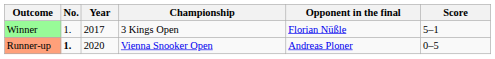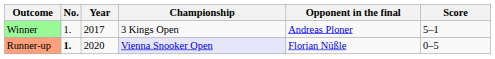 <table class="sortable wikitable">
 <tr>
 <th width="80">Outcome</th>
 <th width="20">No.</th>
 <th width="50">Year</th>
 <th width="250">Championship</th>
 <th width="200">Opponent in the final</th>
 <th width="100">Score</th>
 </tr>
 <tr>
 <td style="background:#98fb98;">Winner</td>
 <td>1.</td>
 <td>2017</td>
 <td>3 Kings Open</td>
-<td> <a href='#'>Florian Nüßle</a></td>
+<td> <a href='#'>Andreas Ploner</a></td>
 <td>5–1</td>
 </tr>
 <tr>
 <td style="background:#ffa07a;">Runner-up</td>
 <td><strong>1.</strong></td>
 <td>2020</td>
-<td><a href='#'>Vienna Snooker Open</a></td>
-<td> <a href='#'>Andreas Ploner</a></td>
+<td style="background: lavender;"><a href='#'>Vienna Snooker Open</a></td>
+<td> <a href='#'>Florian Nüßle</a></td>
 <td>0–5</td>
 </tr>
 </table>
